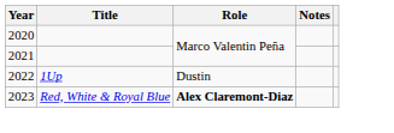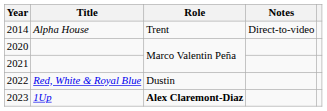 <table class="wikitable sortable">
 <tr>
 <th>Year</th>
 <th>Title</th>
 <th>Role</th>
 <th class="unsortable">Notes</th>
 <th class="unsortable"></th>
+</tr>
+<tr>
+<td>2014</td>
+<td><em>Alpha House</em></td>
+<td>Trent</td>
+<td>Direct-to-video</td>
+<td></td>
 </tr>
 <tr>
 <td>2020</td>
 <td><em></em></td>
 <td rowspan="2">Marco Valentin Peña</td>
 <td></td>
 <td></td>
 </tr>
 <tr>
 <td>2021</td>
 <td><em></em></td>
 <td></td>
 <td></td>
 </tr>
 <tr>
 <td>2022</td>
-<td><em><a href='#'>1Up</a></em></td>
+<td><em><a href='#'>Red, White & Royal Blue</a></em></td>
 <td>Dustin</td>
 <td></td>
 <td></td>
 </tr>
 <tr>
 <td>2023</td>
-<td><em><a href='#'>Red, White & Royal Blue</a></em></td>
+<td><em><a href='#'>1Up</a></em></td>
 <td><strong>Alex Claremont-Diaz</strong></td>
 <td></td>
 <td></td>
 </tr>
 </table>
